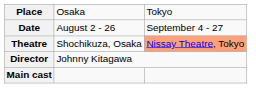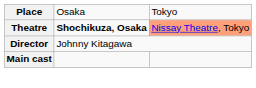 <table class="wikitable">
 <tr>
 <th>Place</th>
 <td>Osaka</td>
 <td>Tokyo</td>
 </tr>
 <tr>
-<th>Date</th>
-<td>August 2 - 26</td>
-<td>September 4 - 27</td>
-</tr>
-<tr>
 <th>Theatre</th>
-<td>Shochikuza, Osaka</td>
+<td><strong>Shochikuza, Osaka</strong></td>
 <td style="background: lightsalmon;"><a href='#'>Nissay Theatre</a>, Tokyo</td>
 </tr>
 <tr>
 <th>Director</th>
 <td colspan="2">Johnny Kitagawa</td>
 </tr>
 <tr>
 <th>Main cast</th>
 <td></td>
 <td></td>
 </tr>
 </table>
